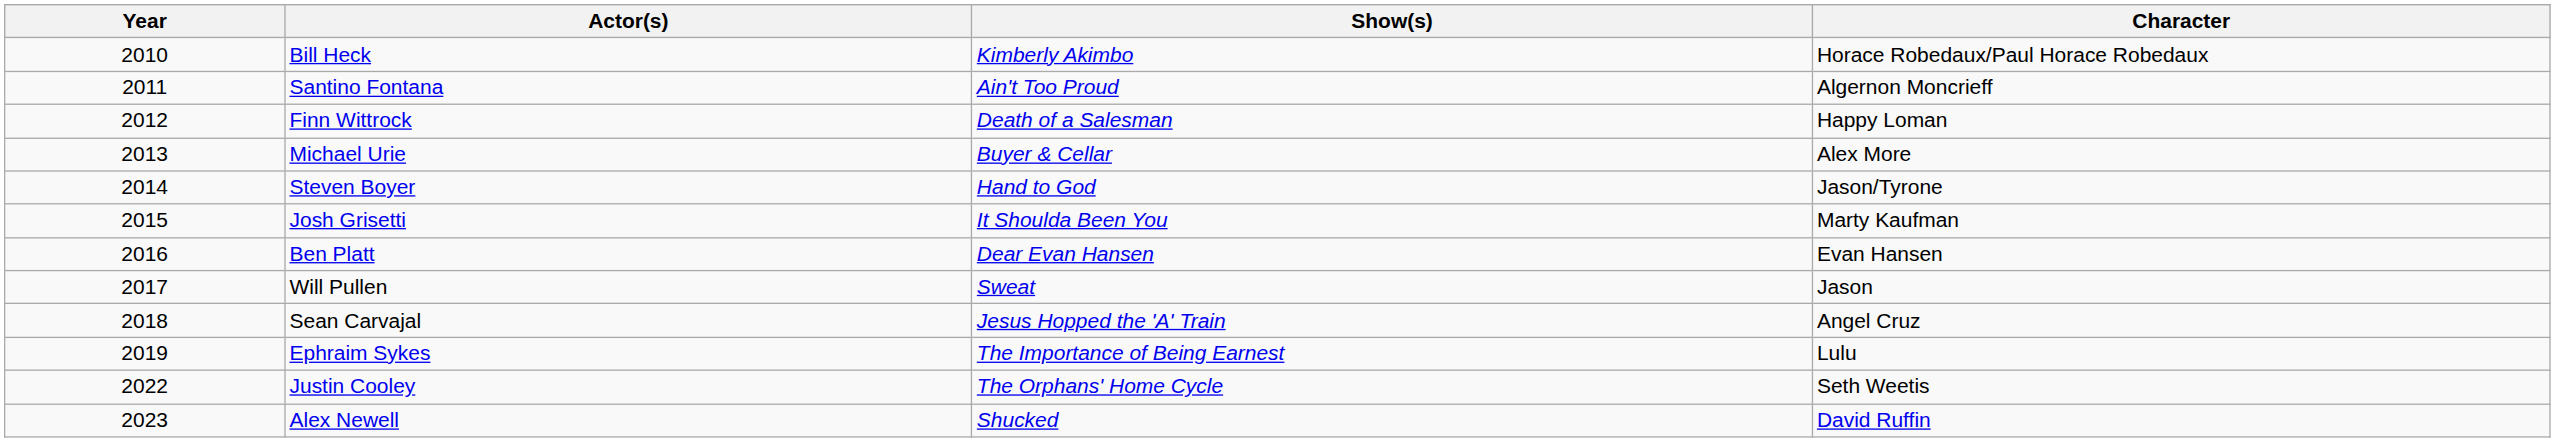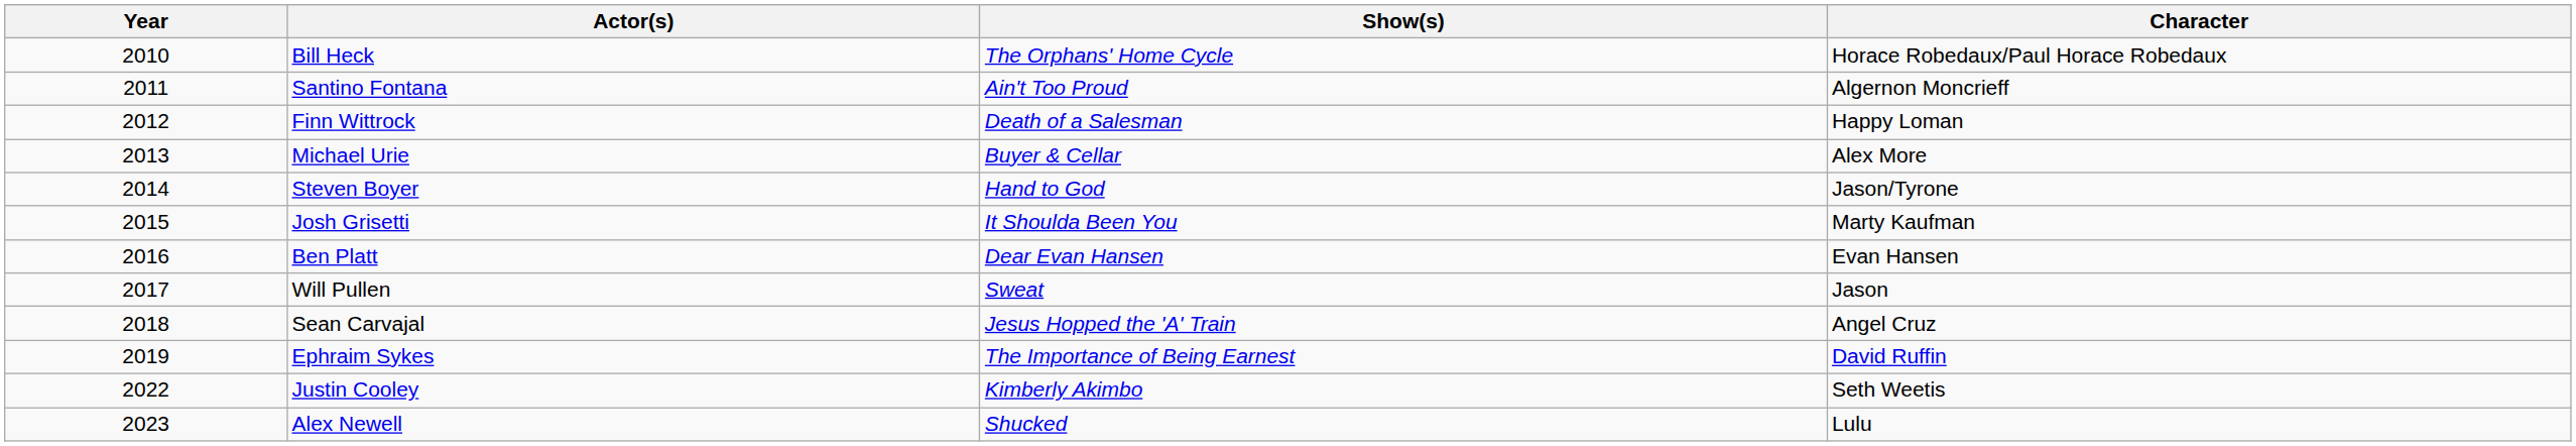 <table class="wikitable" style="width:98%;">
 <tr style="background:#bebebe;">
 <th style="width:11%;">Year</th>
 <th style="width:27%;">Actor(s)</th>
 <th style="width:33%;">Show(s)</th>
 <th style="width:29%;">Character</th>
 </tr>
 <tr>
 <td align="center">2010</td>
 <td><a href='#'>Bill Heck</a></td>
-<td><em><a href='#'>Kimberly Akimbo</a></em></td>
+<td><em><a href='#'>The Orphans' Home Cycle</a></em></td>
 <td>Horace Robedaux/Paul Horace Robedaux</td>
 </tr>
 <tr>
 <td align="center">2011</td>
 <td><a href='#'>Santino Fontana</a></td>
 <td><em><a href='#'>Ain't Too Proud</a></em></td>
 <td>Algernon Moncrieff</td>
 </tr>
 <tr>
 <td align="center">2012</td>
 <td><a href='#'>Finn Wittrock</a></td>
 <td><em><a href='#'>Death of a Salesman</a></em></td>
 <td>Happy Loman</td>
 </tr>
 <tr>
 <td align="center">2013</td>
 <td><a href='#'>Michael Urie</a></td>
 <td><em><a href='#'>Buyer & Cellar</a></em></td>
 <td>Alex More</td>
 </tr>
 <tr>
 <td align="center">2014</td>
 <td><a href='#'>Steven Boyer</a></td>
 <td><em><a href='#'>Hand to God</a></em></td>
 <td>Jason/Tyrone</td>
 </tr>
 <tr>
 <td align="center">2015</td>
 <td><a href='#'>Josh Grisetti</a></td>
 <td><em><a href='#'>It Shoulda Been You</a></em></td>
 <td>Marty Kaufman</td>
 </tr>
 <tr>
 <td align="center">2016</td>
 <td><a href='#'>Ben Platt</a></td>
 <td><em><a href='#'>Dear Evan Hansen</a></em></td>
 <td>Evan Hansen</td>
 </tr>
 <tr>
 <td align="center">2017</td>
 <td>Will Pullen</td>
 <td><em><a href='#'>Sweat</a></em></td>
 <td>Jason</td>
 </tr>
 <tr>
 <td align="center">2018</td>
 <td>Sean Carvajal</td>
 <td><em><a href='#'>Jesus Hopped the 'A' Train</a></em></td>
 <td>Angel Cruz</td>
 </tr>
 <tr>
 <td align="center">2019</td>
 <td><a href='#'>Ephraim Sykes</a></td>
 <td><em><a href='#'>The Importance of Being Earnest</a></em></td>
-<td>Lulu</td>
+<td><a href='#'>David Ruffin</a></td>
 </tr>
 <tr>
 <td align="center">2022</td>
 <td><a href='#'>Justin Cooley</a></td>
-<td><em><a href='#'>The Orphans' Home Cycle</a></em></td>
+<td><em><a href='#'>Kimberly Akimbo</a></em></td>
 <td>Seth Weetis</td>
 </tr>
 <tr>
 <td align="center">2023</td>
 <td><a href='#'>Alex Newell</a></td>
 <td><em><a href='#'>Shucked</a></em></td>
-<td><a href='#'>David Ruffin</a></td>
+<td>Lulu</td>
 </tr>
 </table>
